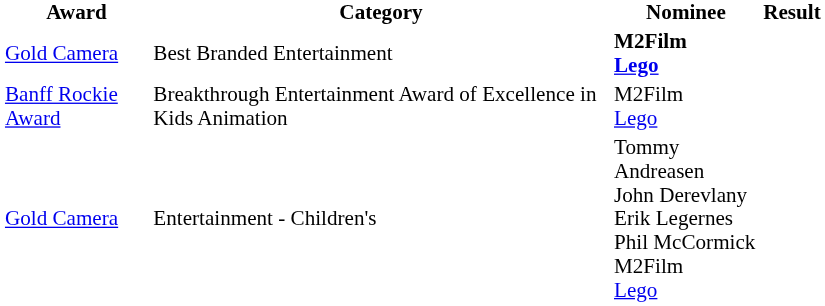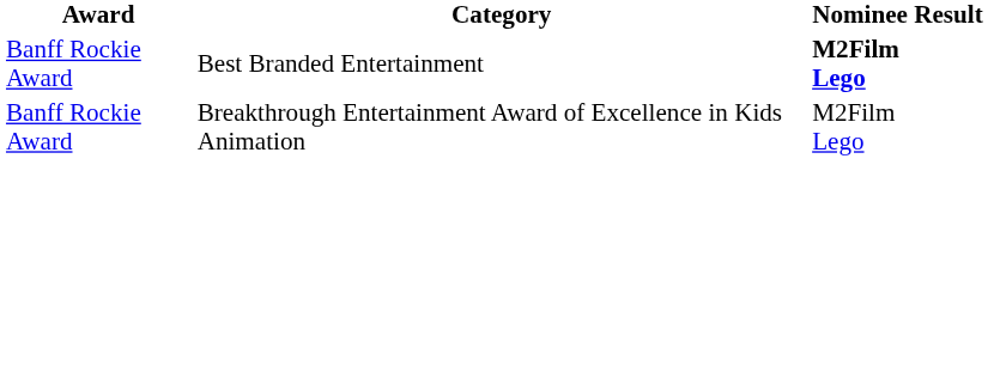 <table class="wiki table">
 <tr>
 <th>Award</th>
 <th>Category</th>
 <th>Nominee</th>
 <th>Result</th>
 </tr>
 <tr>
-<td><a href='#'>Gold Camera</a></td>
+<td><a href='#'>Banff Rockie Award</a></td>
 <td>Best Branded Entertainment</td>
 <td><strong>M2Film<br><a href='#'>Lego</a></strong></td>
 <td></td>
 </tr>
 <tr>
 <td><a href='#'>Banff Rockie Award</a></td>
 <td>Breakthrough Entertainment Award of Excellence in Kids Animation</td>
 <td>M2Film<br><a href='#'>Lego</a></td>
 <td></td>
 </tr>
-<tr>
-<td><a href='#'>Gold Camera</a></td>
-<td>Entertainment - Children's</td>
-<td>Tommy Andreasen <br> John Derevlany <br> Erik Legernes <br> Phil McCormick <br> M2Film <br> <a href='#'>Lego</a></td>
-<td></td>
-</tr>
 </table>
